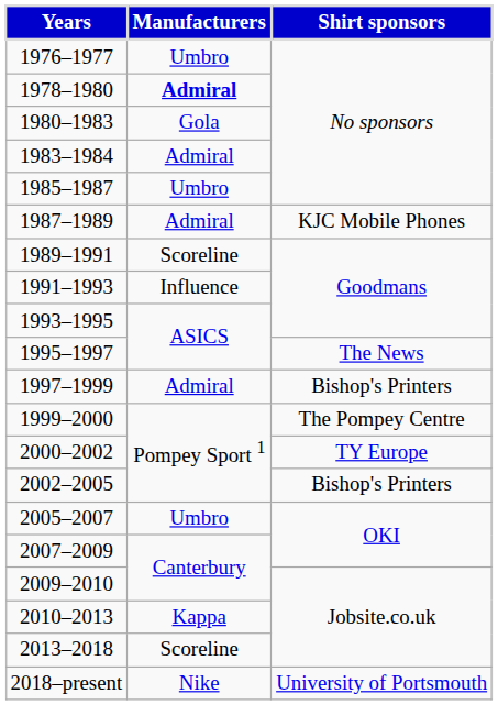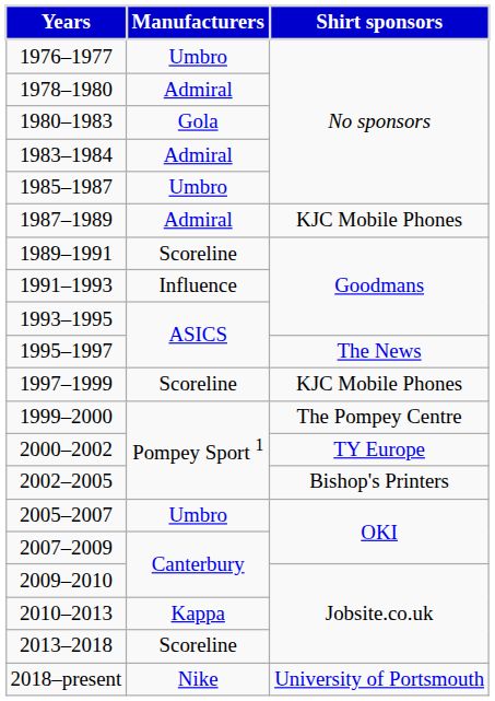 <table class="wikitable" style="text-align: center;">
 <tr>
 <th style="background-color:mediumblue; color:white; border:2px solid gainsboro" scope="col">Years</th>
 <th style="background-color:mediumblue; color:white; border:2px solid gainsboro" scope="col">Manufacturers</th>
 <th style="background-color:mediumblue; color:white; border:2px solid gainsboro" scope="col">Shirt sponsors</th>
 </tr>
 <tr>
 <td>1976–1977</td>
 <td><a href='#'>Umbro</a></td>
 <td rowspan=5><em>No sponsors</em></td>
 </tr>
 <tr>
 <td>1978–1980</td>
-<td><strong><a href='#'>Admiral</a></strong></td>
+<td><a href='#'>Admiral</a></td>
 </tr>
 <tr>
 <td>1980–1983</td>
 <td><a href='#'>Gola</a></td>
 </tr>
 <tr>
 <td>1983–1984</td>
 <td><a href='#'>Admiral</a></td>
 </tr>
 <tr>
 <td>1985–1987</td>
 <td><a href='#'>Umbro</a></td>
 </tr>
 <tr>
 <td>1987–1989</td>
 <td><a href='#'>Admiral</a></td>
 <td>KJC Mobile Phones</td>
 </tr>
 <tr>
 <td>1989–1991</td>
 <td>Scoreline</td>
 <td rowspan=3><a href='#'>Goodmans</a></td>
 </tr>
 <tr>
 <td>1991–1993</td>
 <td>Influence</td>
 </tr>
 <tr>
 <td>1993–1995</td>
 <td rowspan=2><a href='#'>ASICS</a></td>
 </tr>
 <tr>
 <td>1995–1997</td>
 <td><a href='#'>The News</a></td>
 </tr>
 <tr>
 <td>1997–1999</td>
-<td><a href='#'>Admiral</a></td>
-<td>Bishop's Printers</td>
+<td>Scoreline</td>
+<td>KJC Mobile Phones</td>
 </tr>
 <tr>
 <td>1999–2000</td>
 <td rowspan=3>Pompey Sport <sup>1</sup></td>
 <td>The Pompey Centre</td>
 </tr>
 <tr>
 <td>2000–2002</td>
 <td><a href='#'>TY Europe</a></td>
 </tr>
 <tr>
 <td>2002–2005</td>
 <td>Bishop's Printers</td>
 </tr>
 <tr>
 <td>2005–2007</td>
 <td><a href='#'>Umbro</a></td>
 <td rowspan=2><a href='#'>OKI</a></td>
 </tr>
 <tr>
 <td>2007–2009</td>
 <td rowspan=2><a href='#'>Canterbury</a></td>
 </tr>
 <tr>
 <td>2009–2010</td>
 <td rowspan=3>Jobsite.co.uk</td>
 </tr>
 <tr>
 <td>2010–2013</td>
 <td><a href='#'>Kappa</a></td>
 </tr>
 <tr>
 <td>2013–2018</td>
 <td>Scoreline</td>
 </tr>
 <tr>
 <td>2018–present</td>
 <td rowspan=3><a href='#'>Nike</a></td>
 <td rowspan=3><a href='#'>University of Portsmouth</a></td>
 </tr>
 </table>
